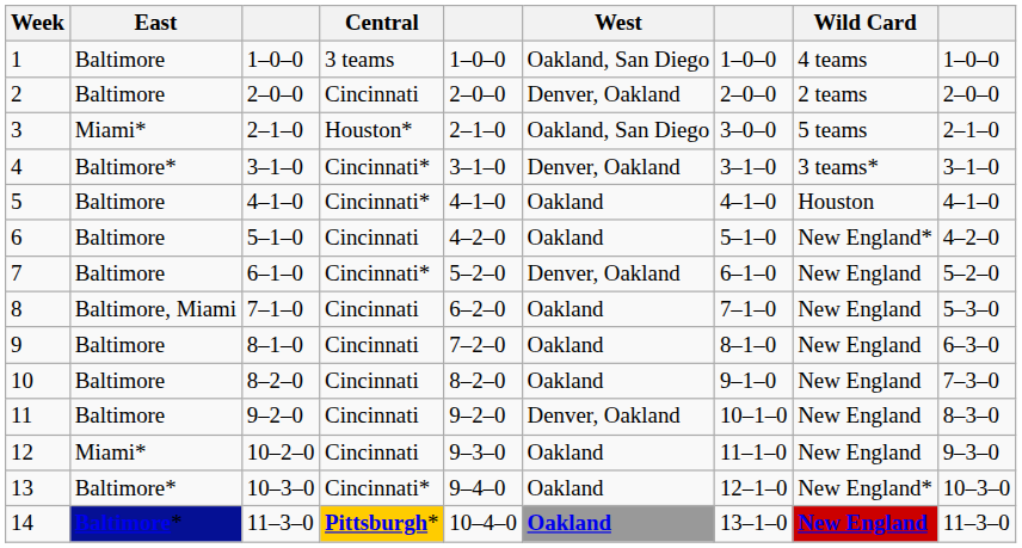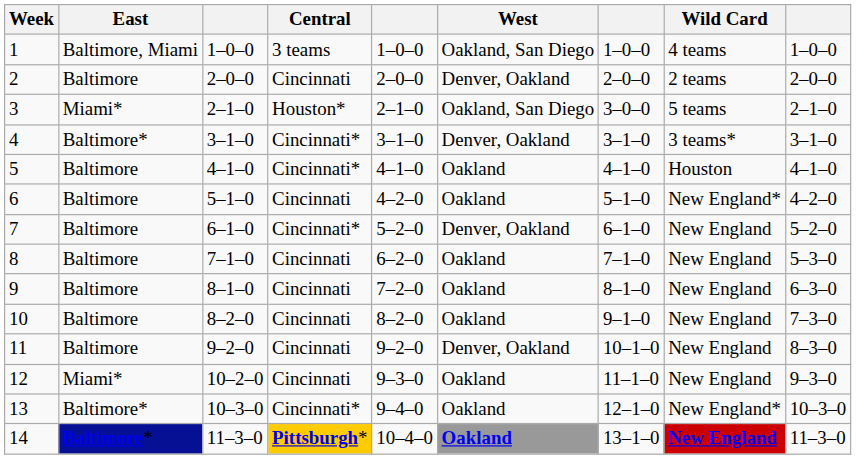 <table class="wikitable">
 <tr>
 <th>Week</th>
 <th>East</th>
 <th></th>
 <th>Central</th>
 <th></th>
 <th>West</th>
 <th></th>
 <th>Wild Card</th>
 <th></th>
 </tr>
 <tr>
 <td>1</td>
-<td>Baltimore</td>
+<td>Baltimore, Miami</td>
 <td>1–0–0</td>
 <td>3 teams</td>
 <td>1–0–0</td>
 <td>Oakland, San Diego</td>
 <td>1–0–0</td>
 <td>4 teams</td>
 <td>1–0–0</td>
 </tr>
 <tr>
 <td>2</td>
 <td>Baltimore</td>
 <td>2–0–0</td>
 <td>Cincinnati</td>
 <td>2–0–0</td>
 <td>Denver, Oakland</td>
 <td>2–0–0</td>
 <td>2 teams</td>
 <td>2–0–0</td>
 </tr>
 <tr>
 <td>3</td>
 <td>Miami*</td>
 <td>2–1–0</td>
 <td>Houston*</td>
 <td>2–1–0</td>
 <td>Oakland, San Diego</td>
 <td>3–0–0</td>
 <td>5 teams</td>
 <td>2–1–0</td>
 </tr>
 <tr>
 <td>4</td>
 <td>Baltimore*</td>
 <td>3–1–0</td>
 <td>Cincinnati*</td>
 <td>3–1–0</td>
 <td>Denver, Oakland</td>
 <td>3–1–0</td>
 <td>3 teams*</td>
 <td>3–1–0</td>
 </tr>
 <tr>
 <td>5</td>
 <td>Baltimore</td>
 <td>4–1–0</td>
 <td>Cincinnati*</td>
 <td>4–1–0</td>
 <td>Oakland</td>
 <td>4–1–0</td>
 <td>Houston</td>
 <td>4–1–0</td>
 </tr>
 <tr>
 <td>6</td>
 <td>Baltimore</td>
 <td>5–1–0</td>
 <td>Cincinnati</td>
 <td>4–2–0</td>
 <td>Oakland</td>
 <td>5–1–0</td>
 <td>New England*</td>
 <td>4–2–0</td>
 </tr>
 <tr>
 <td>7</td>
 <td>Baltimore</td>
 <td>6–1–0</td>
 <td>Cincinnati*</td>
 <td>5–2–0</td>
 <td>Denver, Oakland</td>
 <td>6–1–0</td>
 <td>New England</td>
 <td>5–2–0</td>
 </tr>
 <tr>
 <td>8</td>
-<td>Baltimore, Miami</td>
+<td>Baltimore</td>
 <td>7–1–0</td>
 <td>Cincinnati</td>
 <td>6–2–0</td>
 <td>Oakland</td>
 <td>7–1–0</td>
 <td>New England</td>
 <td>5–3–0</td>
 </tr>
 <tr>
 <td>9</td>
 <td>Baltimore</td>
 <td>8–1–0</td>
 <td>Cincinnati</td>
 <td>7–2–0</td>
 <td>Oakland</td>
 <td>8–1–0</td>
 <td>New England</td>
 <td>6–3–0</td>
 </tr>
 <tr>
 <td>10</td>
 <td>Baltimore</td>
 <td>8–2–0</td>
 <td>Cincinnati</td>
 <td>8–2–0</td>
 <td>Oakland</td>
 <td>9–1–0</td>
 <td>New England</td>
 <td>7–3–0</td>
 </tr>
 <tr>
 <td>11</td>
 <td>Baltimore</td>
 <td>9–2–0</td>
 <td>Cincinnati</td>
 <td>9–2–0</td>
 <td>Denver, Oakland</td>
 <td>10–1–0</td>
 <td>New England</td>
 <td>8–3–0</td>
 </tr>
 <tr>
 <td>12</td>
 <td>Miami*</td>
 <td>10–2–0</td>
 <td>Cincinnati</td>
 <td>9–3–0</td>
 <td>Oakland</td>
 <td>11–1–0</td>
 <td>New England</td>
 <td>9–3–0</td>
 </tr>
 <tr>
 <td>13</td>
 <td>Baltimore*</td>
 <td>10–3–0</td>
 <td>Cincinnati*</td>
 <td>9–4–0</td>
 <td>Oakland</td>
 <td>12–1–0</td>
 <td>New England*</td>
 <td>10–3–0</td>
 </tr>
 <tr>
 <td>14</td>
 <td bgcolor="#051094"><strong><a href='#'><span>Baltimore</span></a></strong>*</td>
 <td>11–3–0</td>
 <td bgcolor="#FFCC00"><strong><a href='#'><span>Pittsburgh</span></a></strong>*</td>
 <td>10–4–0</td>
 <td bgcolor="#999999"><strong><a href='#'><span>Oakland</span></a></strong></td>
 <td>13–1–0</td>
 <td bgcolor="#CC0000"><strong><a href='#'><span>New England</span></a></strong></td>
 <td>11–3–0</td>
 </tr>
 </table>
